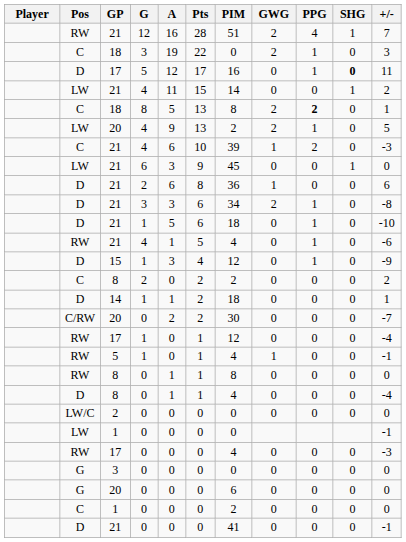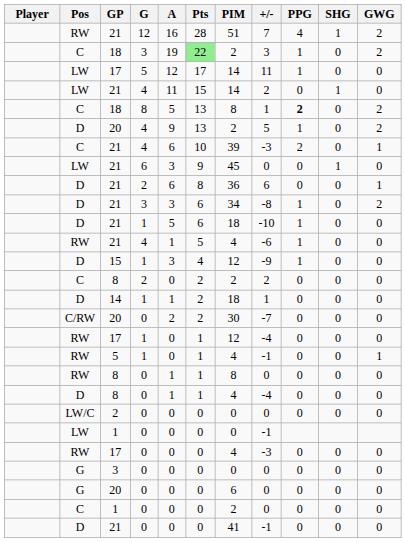 <table class="wikitable sortable" width="60%">
 <tr ALIGN="center">
 <th bgcolor="#DDDDFF" width="10%">Player</th>
 <th bgcolor="#DDDDFF" width="3%" title="Position">Pos</th>
 <th bgcolor="#DDDDFF" width="5%" title="Games played">GP</th>
 <th bgcolor="#DDDDFF" width="5%" title="Goals">G</th>
 <th bgcolor="#DDDDFF" width="5%" title="Assists">A</th>
 <th bgcolor="#DDDDFF" width="5%" title="Points">Pts</th>
 <th bgcolor="#DDDDFF" width="5%" title="Penalties in Minutes">PIM</th>
-<th bgcolor="#DDDDFF" width="5%" title="Game-winning goals">GWG</th>
+<th bgcolor="#DDDDFF" width="5%" title="Plus/minus">+/-</th>
 <th bgcolor="#DDDDFF" width="5%" title="Power play goals">PPG</th>
 <th bgcolor="#DDDDFF" width="5%" title="Short-handed goals">SHG</th>
-<th bgcolor="#DDDDFF" width="5%" title="Plus/minus">+/-</th>
+<th bgcolor="#DDDDFF" width="5%" title="Game-winning goals">GWG</th>
 </tr>
 <tr align="center">
 <td align="right"></td>
 <td>RW</td>
 <td>21</td>
 <td>12</td>
 <td>16</td>
 <td>28</td>
 <td>51</td>
-<td>2</td>
+<td>7</td>
 <td>4</td>
 <td>1</td>
-<td>7</td>
+<td>2</td>
 </tr>
 <tr align="center">
 <td align="right"></td>
 <td>C</td>
 <td>18</td>
 <td>3</td>
 <td>19</td>
-<td>22</td>
+<td style="background: lightgreen;">22</td>
+<td>2</td>
+<td>3</td>
+<td>1</td>
 <td>0</td>
 <td>2</td>
-<td>1</td>
-<td>0</td>
-<td>3</td>
 </tr>
 <tr align="center">
 <td align="right"></td>
-<td>D</td>
+<td>LW</td>
 <td>17</td>
 <td>5</td>
 <td>12</td>
 <td>17</td>
-<td>16</td>
+<td>14</td>
+<td>11</td>
+<td>1</td>
 <td>0</td>
-<td>1</td>
-<td><strong>0</strong></td>
-<td>11</td>
+<td>0</td>
 </tr>
 <tr align="center">
 <td align="right"></td>
 <td>LW</td>
 <td>21</td>
 <td>4</td>
 <td>11</td>
 <td>15</td>
 <td>14</td>
-<td>0</td>
+<td>2</td>
 <td>0</td>
 <td>1</td>
-<td>2</td>
+<td>0</td>
 </tr>
 <tr align="center">
 <td align="right"></td>
 <td>C</td>
 <td>18</td>
 <td>8</td>
 <td>5</td>
 <td>13</td>
 <td>8</td>
-<td>2</td>
+<td>1</td>
 <td><strong>2</strong></td>
 <td>0</td>
-<td>1</td>
+<td>2</td>
 </tr>
 <tr align="center">
 <td align="right"></td>
-<td>LW</td>
+<td>D</td>
 <td>20</td>
 <td>4</td>
 <td>9</td>
 <td>13</td>
 <td>2</td>
-<td>2</td>
+<td>5</td>
 <td>1</td>
 <td>0</td>
-<td>5</td>
+<td>2</td>
 </tr>
 <tr align="center">
 <td align="right"></td>
 <td>C</td>
 <td>21</td>
 <td>4</td>
 <td>6</td>
 <td>10</td>
 <td>39</td>
-<td>1</td>
+<td>-3</td>
 <td>2</td>
 <td>0</td>
-<td>-3</td>
+<td>1</td>
 </tr>
 <tr align="center">
 <td align="right"></td>
 <td>LW</td>
 <td>21</td>
 <td>6</td>
 <td>3</td>
 <td>9</td>
 <td>45</td>
 <td>0</td>
 <td>0</td>
 <td>1</td>
 <td>0</td>
 </tr>
 <tr align="center">
 <td align="right"></td>
 <td>D</td>
 <td>21</td>
 <td>2</td>
 <td>6</td>
 <td>8</td>
 <td>36</td>
-<td>1</td>
+<td>6</td>
 <td>0</td>
 <td>0</td>
-<td>6</td>
+<td>1</td>
 </tr>
 <tr align="center">
 <td align="right"></td>
 <td>D</td>
 <td>21</td>
 <td>3</td>
 <td>3</td>
 <td>6</td>
 <td>34</td>
-<td>2</td>
+<td>-8</td>
 <td>1</td>
 <td>0</td>
-<td>-8</td>
+<td>2</td>
 </tr>
 <tr align="center">
 <td align="right"></td>
 <td>D</td>
 <td>21</td>
 <td>1</td>
 <td>5</td>
 <td>6</td>
 <td>18</td>
-<td>0</td>
+<td>-10</td>
 <td>1</td>
 <td>0</td>
-<td>-10</td>
+<td>0</td>
 </tr>
 <tr align="center">
 <td align="right"></td>
 <td>RW</td>
 <td>21</td>
 <td>4</td>
 <td>1</td>
 <td>5</td>
 <td>4</td>
-<td>0</td>
+<td>-6</td>
 <td>1</td>
 <td>0</td>
-<td>-6</td>
+<td>0</td>
 </tr>
 <tr align="center">
 <td align="right"></td>
 <td>D</td>
 <td>15</td>
 <td>1</td>
 <td>3</td>
 <td>4</td>
 <td>12</td>
-<td>0</td>
+<td>-9</td>
 <td>1</td>
 <td>0</td>
-<td>-9</td>
+<td>0</td>
 </tr>
 <tr align="center">
 <td align="right"></td>
 <td>C</td>
 <td>8</td>
 <td>2</td>
 <td>0</td>
 <td>2</td>
 <td>2</td>
+<td>2</td>
 <td>0</td>
 <td>0</td>
 <td>0</td>
-<td>2</td>
 </tr>
 <tr align="center">
 <td align="right"></td>
 <td>D</td>
 <td>14</td>
 <td>1</td>
 <td>1</td>
 <td>2</td>
 <td>18</td>
+<td>1</td>
 <td>0</td>
 <td>0</td>
 <td>0</td>
-<td>1</td>
 </tr>
 <tr align="center">
 <td align="right"></td>
 <td>C/RW</td>
 <td>20</td>
 <td>0</td>
 <td>2</td>
 <td>2</td>
 <td>30</td>
+<td>-7</td>
 <td>0</td>
 <td>0</td>
 <td>0</td>
-<td>-7</td>
 </tr>
 <tr align="center">
 <td align="right"></td>
 <td>RW</td>
 <td>17</td>
 <td>1</td>
 <td>0</td>
 <td>1</td>
 <td>12</td>
+<td>-4</td>
 <td>0</td>
 <td>0</td>
 <td>0</td>
-<td>-4</td>
 </tr>
 <tr align="center">
 <td align="right"></td>
 <td>RW</td>
 <td>5</td>
 <td>1</td>
 <td>0</td>
 <td>1</td>
 <td>4</td>
-<td>1</td>
+<td>-1</td>
 <td>0</td>
 <td>0</td>
-<td>-1</td>
+<td>1</td>
 </tr>
 <tr align="center">
 <td align="right"></td>
 <td>RW</td>
 <td>8</td>
 <td>0</td>
 <td>1</td>
 <td>1</td>
 <td>8</td>
 <td>0</td>
 <td>0</td>
 <td>0</td>
 <td>0</td>
 </tr>
 <tr align="center">
 <td align="right"></td>
 <td>D</td>
 <td>8</td>
 <td>0</td>
 <td>1</td>
 <td>1</td>
 <td>4</td>
+<td>-4</td>
 <td>0</td>
 <td>0</td>
 <td>0</td>
-<td>-4</td>
 </tr>
 <tr align="center">
 <td align="right"></td>
 <td>LW/C</td>
 <td>2</td>
 <td>0</td>
 <td>0</td>
 <td>0</td>
 <td>0</td>
 <td>0</td>
 <td>0</td>
 <td>0</td>
 <td>0</td>
 </tr>
 <tr align="center">
 <td align="right"></td>
 <td>LW</td>
 <td>1</td>
 <td>0</td>
 <td>0</td>
 <td>0</td>
 <td>0</td>
+<td>-1</td>
 <td></td>
 <td></td>
 <td></td>
-<td>-1</td>
 </tr>
 <tr align="center">
 <td align="right"></td>
 <td>RW</td>
 <td>17</td>
 <td>0</td>
 <td>0</td>
 <td>0</td>
 <td>4</td>
+<td>-3</td>
 <td>0</td>
 <td>0</td>
 <td>0</td>
-<td>-3</td>
 </tr>
 <tr align="center">
 <td align="right"></td>
 <td>G</td>
 <td>3</td>
 <td>0</td>
 <td>0</td>
 <td>0</td>
 <td>0</td>
 <td>0</td>
 <td>0</td>
 <td>0</td>
 <td>0</td>
 </tr>
 <tr align="center">
 <td align="right"></td>
 <td>G</td>
 <td>20</td>
 <td>0</td>
 <td>0</td>
 <td>0</td>
 <td>6</td>
 <td>0</td>
 <td>0</td>
 <td>0</td>
 <td>0</td>
 </tr>
 <tr align="center">
 <td align="right"></td>
 <td>C</td>
 <td>1</td>
 <td>0</td>
 <td>0</td>
 <td>0</td>
 <td>2</td>
 <td>0</td>
 <td>0</td>
 <td>0</td>
 <td>0</td>
 </tr>
 <tr align="center">
 <td align="right"></td>
 <td>D</td>
 <td>21</td>
 <td>0</td>
 <td>0</td>
 <td>0</td>
 <td>41</td>
+<td>-1</td>
 <td>0</td>
 <td>0</td>
 <td>0</td>
-<td>-1</td>
 </tr>
 </table>
